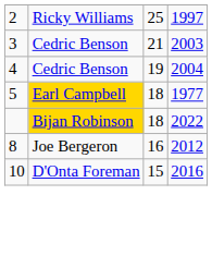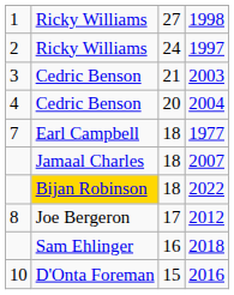 <table class="wikitable">
 <tr>
 </tr>
 <tr>
+<td>1</td>
+<td><a href='#'>Ricky Williams</a></td>
+<td>27</td>
+<td><a href='#'>1998</a></td>
+</tr>
+<tr>
 <td>2</td>
 <td><a href='#'>Ricky Williams</a></td>
-<td>25</td>
+<td>24</td>
 <td><a href='#'>1997</a></td>
 </tr>
 <tr>
 <td>3</td>
 <td><a href='#'>Cedric Benson</a></td>
 <td>21</td>
 <td><a href='#'>2003</a></td>
 </tr>
 <tr>
 <td>4</td>
 <td><a href='#'>Cedric Benson</a></td>
-<td>19</td>
+<td>20</td>
 <td><a href='#'>2004</a></td>
 </tr>
 <tr>
-<td>5</td>
-<td style="background: gold;"><a href='#'>Earl Campbell</a></td>
+<td>7</td>
+<td><a href='#'>Earl Campbell</a></td>
 <td>18</td>
 <td><a href='#'>1977</a></td>
+</tr>
+<tr>
+<td></td>
+<td><a href='#'>Jamaal Charles</a></td>
+<td>18</td>
+<td><a href='#'>2007</a></td>
 </tr>
 <tr>
 <td></td>
 <td style="background: gold;"><a href='#'>Bijan Robinson</a></td>
 <td>18</td>
 <td><a href='#'>2022</a></td>
 </tr>
 <tr>
 <td>8</td>
 <td>Joe Bergeron</td>
+<td>17</td>
+<td><a href='#'>2012</a></td>
+</tr>
+<tr>
+<td></td>
+<td><a href='#'>Sam Ehlinger</a></td>
 <td>16</td>
-<td><a href='#'>2012</a></td>
+<td><a href='#'>2018</a></td>
 </tr>
 <tr>
 <td>10</td>
 <td><a href='#'>D'Onta Foreman</a></td>
 <td>15</td>
 <td><a href='#'>2016</a></td>
 </tr>
 </table>
